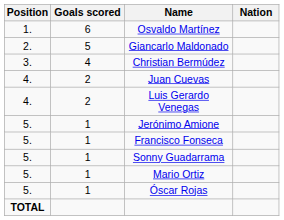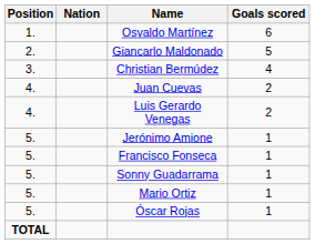 <table class="wikitable" style="font-size: 95%; text-align: center;">
 <tr>
 <th width=60>Position</th>
+<th width=60>Nation</th>
+<th width=150>Name</th>
 <th width=100>Goals scored</th>
-<th width=150>Name</th>
-<th width=60>Nation</th>
 </tr>
 <tr>
 <td>1.</td>
+<td></td>
+<td><a href='#'>Osvaldo Martínez</a></td>
 <td>6</td>
-<td><a href='#'>Osvaldo Martínez</a></td>
-<td></td>
 </tr>
 <tr>
 <td>2.</td>
+<td></td>
+<td><a href='#'>Giancarlo Maldonado</a></td>
 <td>5</td>
-<td><a href='#'>Giancarlo Maldonado</a></td>
-<td></td>
 </tr>
 <tr>
 <td>3.</td>
+<td></td>
+<td><a href='#'>Christian Bermúdez</a></td>
 <td>4</td>
-<td><a href='#'>Christian Bermúdez</a></td>
-<td></td>
 </tr>
 <tr>
 <td>4.</td>
+<td></td>
+<td><a href='#'>Juan Cuevas</a></td>
 <td>2</td>
-<td><a href='#'>Juan Cuevas</a></td>
-<td></td>
 </tr>
 <tr>
 <td>4.</td>
+<td></td>
+<td><a href='#'>Luis Gerardo Venegas</a></td>
 <td>2</td>
-<td><a href='#'>Luis Gerardo Venegas</a></td>
-<td></td>
 </tr>
 <tr>
 <td>5.</td>
+<td></td>
+<td><a href='#'>Jerónimo Amione</a></td>
 <td>1</td>
-<td><a href='#'>Jerónimo Amione</a></td>
-<td></td>
 </tr>
 <tr>
 <td>5.</td>
+<td></td>
+<td><a href='#'>Francisco Fonseca</a></td>
 <td>1</td>
-<td><a href='#'>Francisco Fonseca</a></td>
-<td></td>
 </tr>
 <tr>
 <td>5.</td>
+<td></td>
+<td><a href='#'>Sonny Guadarrama</a></td>
 <td>1</td>
-<td><a href='#'>Sonny Guadarrama</a></td>
-<td></td>
 </tr>
 <tr>
 <td>5.</td>
+<td></td>
+<td><a href='#'>Mario Ortiz</a></td>
 <td>1</td>
-<td><a href='#'>Mario Ortiz</a></td>
-<td></td>
 </tr>
 <tr>
 <td>5.</td>
+<td></td>
+<td><a href='#'>Óscar Rojas</a></td>
 <td>1</td>
-<td><a href='#'>Óscar Rojas</a></td>
-<td></td>
 </tr>
 <tr>
 <td><strong>TOTAL</strong></td>
 <td></td>
 <td></td>
 <td></td>
 </tr>
 </table>
